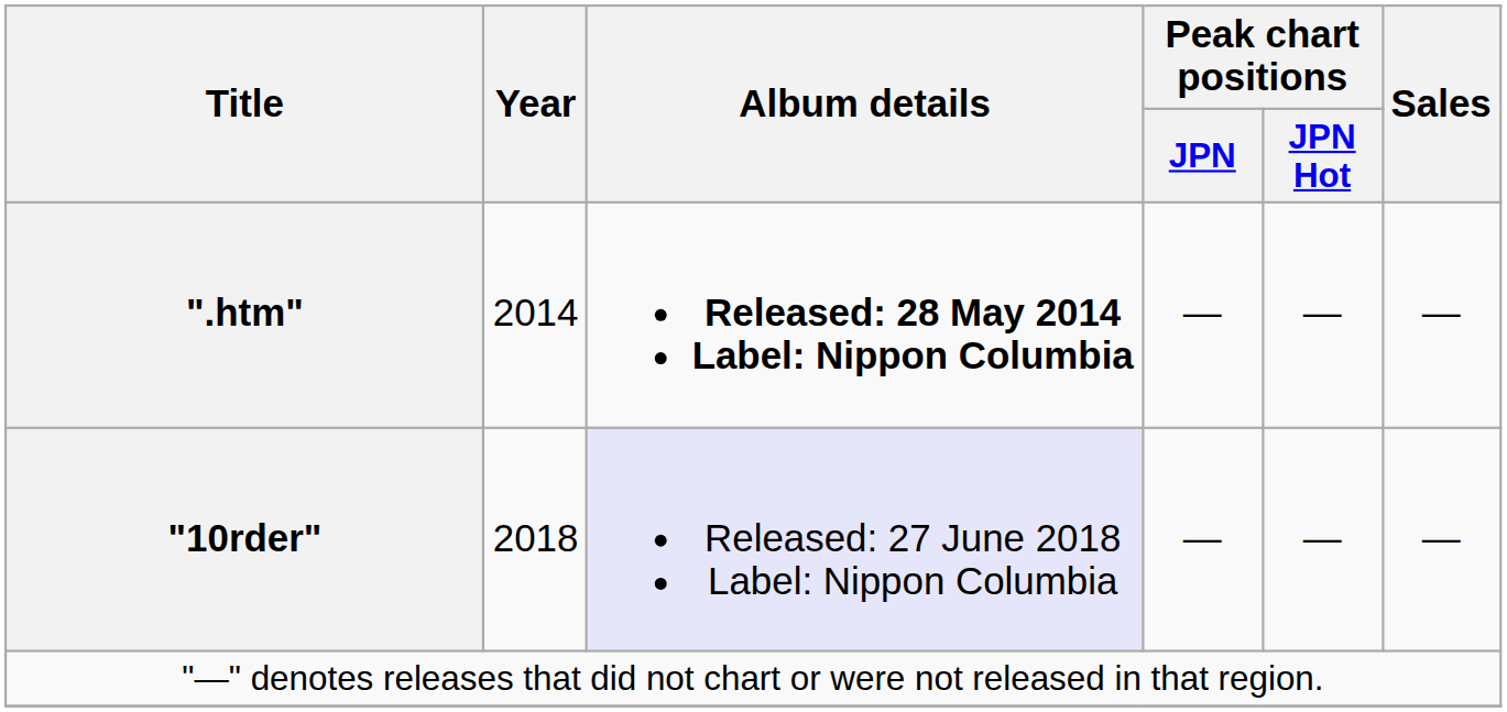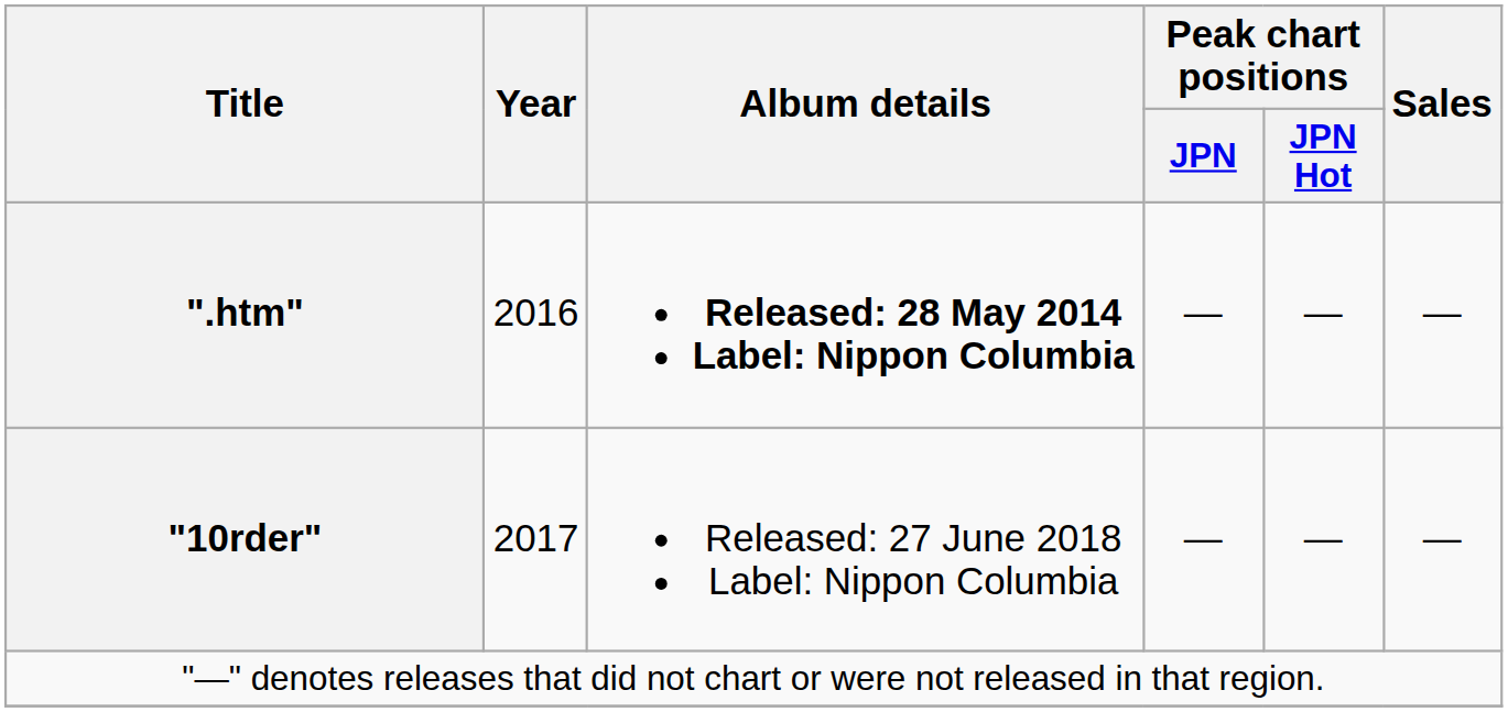 <table class="wikitable plainrowheaders" style="text-align:center;">
 <tr>
 <th scope="col" rowspan="2" style="width:12em;">Title</th>
 <th scope="col" rowspan="2">Year</th>
 <th scope="col" rowspan="2">Album details</th>
 <th scope="col" colspan="2">Peak chart positions</th>
 <th scope="col" rowspan="2">Sales</th>
 </tr>
 <tr>
 <th scope="col" style="width:3em;font-size:90%;"><a href='#'>JPN</a></th>
 <th scope="col" style="width:3em;font-size:90%;"><a href='#'>JPN<br>Hot</a></th>
 </tr>
 <tr>
 <th scope="row">".htm"</th>
-<td>2014</td>
+<td>2016</td>
 <td><strong><br><ul><li>Released: 28 May 2014</li><li>Label: Nippon Columbia</li></ul></strong></td>
 <td>—</td>
 <td>—</td>
 <td>—</td>
 </tr>
 <tr>
 <th scope="row">"10rder"</th>
-<td>2018</td>
-<td style="background: lavender;"><br><ul><li>Released: 27 June 2018</li><li>Label: Nippon Columbia</li></ul></td>
+<td>2017</td>
+<td><br><ul><li>Released: 27 June 2018</li><li>Label: Nippon Columbia</li></ul></td>
 <td>—</td>
 <td>—</td>
 <td>—</td>
 </tr>
 <tr>
 <td colspan="6" style="font-size:90%;">"—" denotes releases that did not chart or were not released in that region.</td>
 </tr>
 <tr>
 </tr>
 </table>
